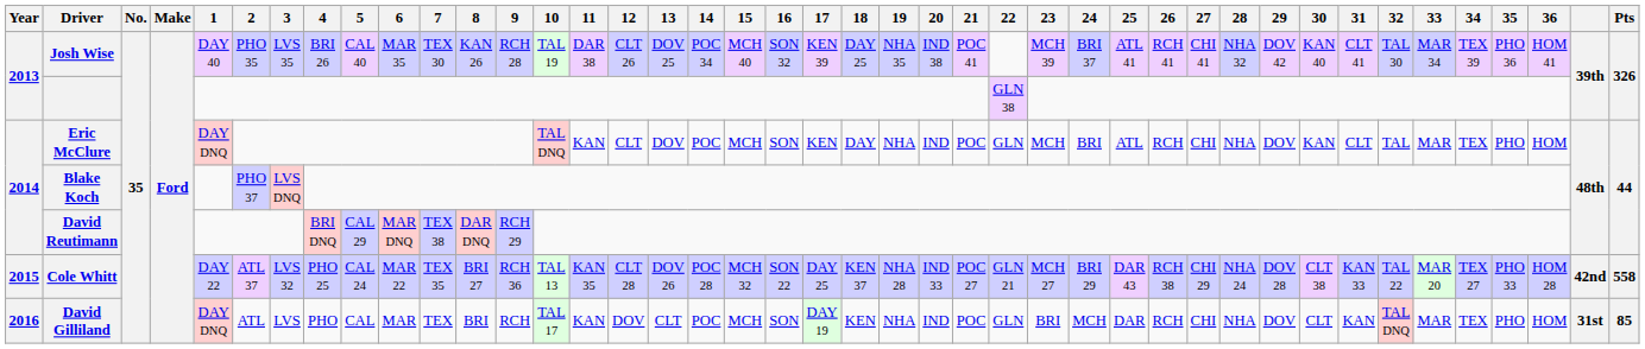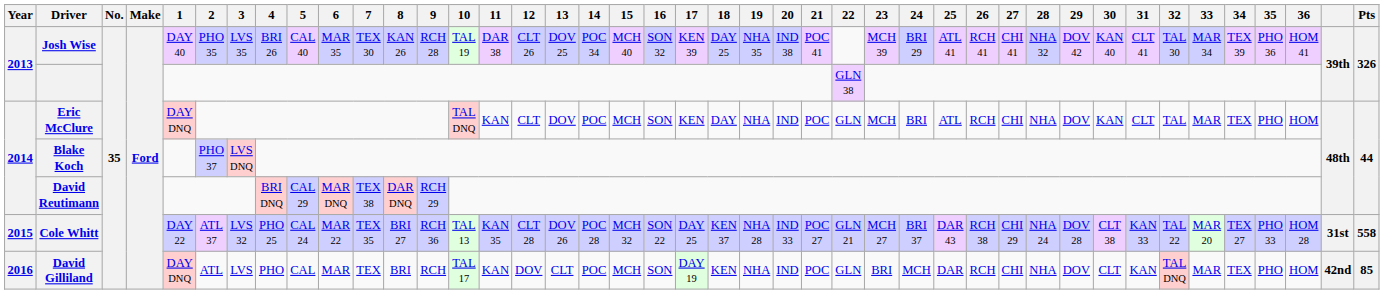 <table class="wikitable" style="text-align:center; font-size:75%">
 <tr>
 <th>Year</th>
 <th>Driver</th>
 <th>No.</th>
 <th>Make</th>
 <th>1</th>
 <th>2</th>
 <th>3</th>
 <th>4</th>
 <th>5</th>
 <th>6</th>
 <th>7</th>
 <th>8</th>
 <th>9</th>
 <th>10</th>
 <th>11</th>
 <th>12</th>
 <th>13</th>
 <th>14</th>
 <th>15</th>
 <th>16</th>
 <th>17</th>
 <th>18</th>
 <th>19</th>
 <th>20</th>
 <th>21</th>
 <th>22</th>
 <th>23</th>
 <th>24</th>
 <th>25</th>
 <th>26</th>
 <th>27</th>
 <th>28</th>
 <th>29</th>
 <th>30</th>
 <th>31</th>
 <th>32</th>
 <th>33</th>
 <th>34</th>
 <th>35</th>
 <th>36</th>
 <th></th>
 <th>Pts</th>
 </tr>
 <tr>
 <th rowspan=2><a href='#'>2013</a></th>
 <th><a href='#'>Josh Wise</a></th>
 <th rowspan=8>35</th>
 <th rowspan=8><a href='#'>Ford</a></th>
 <td style="background:#EFCFFF;"><a href='#'>DAY</a><br><small>40</small></td>
 <td style="background:#CFCFFF;"><a href='#'>PHO</a><br><small>35</small></td>
 <td style="background:#CFCFFF;"><a href='#'>LVS</a><br><small>35</small></td>
 <td style="background:#CFCFFF;"><a href='#'>BRI</a><br><small>26</small></td>
 <td style="background:#EFCFFF;"><a href='#'>CAL</a><br><small>40</small></td>
 <td style="background:#CFCFFF;"><a href='#'>MAR</a><br><small>35</small></td>
 <td style="background:#CFCFFF;"><a href='#'>TEX</a><br><small>30</small></td>
 <td style="background:#CFCFFF;"><a href='#'>KAN</a><br><small>26</small></td>
 <td style="background:#CFCFFF;"><a href='#'>RCH</a><br><small>28</small></td>
 <td style="background:#DFFFDF;"><a href='#'>TAL</a><br><small>19</small></td>
 <td style="background:#EFCFFF;"><a href='#'>DAR</a><br><small>38</small></td>
 <td style="background:#CFCFFF;"><a href='#'>CLT</a><br><small>26</small></td>
 <td style="background:#CFCFFF;"><a href='#'>DOV</a><br><small>25</small></td>
 <td style="background:#CFCFFF;"><a href='#'>POC</a><br><small>34</small></td>
 <td style="background:#EFCFFF;"><a href='#'>MCH</a><br><small>40</small></td>
 <td style="background:#CFCFFF;"><a href='#'>SON</a><br><small>32</small></td>
 <td style="background:#EFCFFF;"><a href='#'>KEN</a><br><small>39</small></td>
 <td style="background:#CFCFFF;"><a href='#'>DAY</a><br><small>25</small></td>
 <td style="background:#CFCFFF;"><a href='#'>NHA</a><br><small>35</small></td>
 <td style="background:#CFCFFF;"><a href='#'>IND</a><br><small>38</small></td>
 <td style="background:#EFCFFF;"><a href='#'>POC</a><br><small>41</small></td>
 <td></td>
 <td style="background:#EFCFFF;"><a href='#'>MCH</a><br><small>39</small></td>
-<td style="background:#CFCFFF;"><a href='#'>BRI</a><br><small>37</small></td>
+<td style="background:#CFCFFF;"><a href='#'>BRI</a><br><small>29</small></td>
 <td style="background:#EFCFFF;"><a href='#'>ATL</a><br><small>41</small></td>
 <td style="background:#EFCFFF;"><a href='#'>RCH</a><br><small>41</small></td>
 <td style="background:#EFCFFF;"><a href='#'>CHI</a><br><small>41</small></td>
 <td style="background:#CFCFFF;"><a href='#'>NHA</a><br><small>32</small></td>
 <td style="background:#EFCFFF;"><a href='#'>DOV</a><br><small>42</small></td>
 <td style="background:#EFCFFF;"><a href='#'>KAN</a><br><small>40</small></td>
 <td style="background:#EFCFFF;"><a href='#'>CLT</a><br><small>41</small></td>
 <td style="background:#CFCFFF;"><a href='#'>TAL</a><br><small>30</small></td>
 <td style="background:#CFCFFF;"><a href='#'>MAR</a><br><small>34</small></td>
 <td style="background:#EFCFFF;"><a href='#'>TEX</a><br><small>39</small></td>
 <td style="background:#EFCFFF;"><a href='#'>PHO</a><br><small>36</small></td>
 <td style="background:#EFCFFF;"><a href='#'>HOM</a><br><small>41</small></td>
 <th rowspan=2>39th</th>
 <th rowspan=2>326</th>
 </tr>
 <tr>
 <th></th>
 <td colspan=21></td>
 <td style="background:#EFCFFF;"><a href='#'>GLN</a><br><small>38</small></td>
 <td colspan=14></td>
 </tr>
 <tr>
 <th rowspan=3><a href='#'>2014</a></th>
 <th><a href='#'>Eric McClure</a></th>
 <td style="background:#FFCFCF;"><a href='#'>DAY</a><br><small>DNQ</small></td>
 <td colspan=8></td>
 <td style="background:#FFCFCF;"><a href='#'>TAL</a><br><small>DNQ</small></td>
 <td><a href='#'>KAN</a></td>
 <td><a href='#'>CLT</a></td>
 <td><a href='#'>DOV</a></td>
 <td><a href='#'>POC</a></td>
 <td><a href='#'>MCH</a></td>
 <td><a href='#'>SON</a></td>
 <td><a href='#'>KEN</a></td>
 <td><a href='#'>DAY</a></td>
 <td><a href='#'>NHA</a></td>
 <td><a href='#'>IND</a></td>
 <td><a href='#'>POC</a></td>
 <td><a href='#'>GLN</a></td>
 <td><a href='#'>MCH</a></td>
 <td><a href='#'>BRI</a></td>
 <td><a href='#'>ATL</a></td>
 <td><a href='#'>RCH</a></td>
 <td><a href='#'>CHI</a></td>
 <td><a href='#'>NHA</a></td>
 <td><a href='#'>DOV</a></td>
 <td><a href='#'>KAN</a></td>
 <td><a href='#'>CLT</a></td>
 <td><a href='#'>TAL</a></td>
 <td><a href='#'>MAR</a></td>
 <td><a href='#'>TEX</a></td>
 <td><a href='#'>PHO</a></td>
 <td><a href='#'>HOM</a></td>
 <th rowspan=3>48th</th>
 <th rowspan=3>44</th>
 </tr>
 <tr>
 <th><a href='#'>Blake Koch</a></th>
 <td></td>
 <td style="background:#CFCFFF;"><a href='#'>PHO</a><br><small>37</small></td>
 <td style="background:#FFCFCF;"><a href='#'>LVS</a><br><small>DNQ</small></td>
 <td colspan=33></td>
 </tr>
 <tr>
 <th><a href='#'>David Reutimann</a></th>
 <td colspan=3></td>
 <td style="background:#FFCFCF;"><a href='#'>BRI</a><br><small>DNQ</small></td>
 <td style="background:#CFCFFF;"><a href='#'>CAL</a><br><small>29</small></td>
 <td style="background:#FFCFCF;"><a href='#'>MAR</a><br><small>DNQ</small></td>
 <td style="background:#CFCFFF;"><a href='#'>TEX</a><br><small>38</small></td>
 <td style="background:#FFCFCF;"><a href='#'>DAR</a><br><small>DNQ</small></td>
 <td style="background:#CFCFFF;"><a href='#'>RCH</a><br><small>29</small></td>
 <td colspan=27></td>
 </tr>
 <tr>
 <th><a href='#'>2015</a></th>
 <th><a href='#'>Cole Whitt</a></th>
 <td style="background:#CFCFFF;"><a href='#'>DAY</a><br><small>22</small></td>
 <td style="background:#EFCFFF;"><a href='#'>ATL</a><br><small>37</small></td>
 <td style="background:#CFCFFF;"><a href='#'>LVS</a><br><small>32</small></td>
 <td style="background:#CFCFFF;"><a href='#'>PHO</a><br><small>25</small></td>
 <td style="background:#CFCFFF;"><a href='#'>CAL</a><br><small>24</small></td>
 <td style="background:#CFCFFF;"><a href='#'>MAR</a><br><small>22</small></td>
 <td style="background:#CFCFFF;"><a href='#'>TEX</a><br><small>35</small></td>
 <td style="background:#CFCFFF;"><a href='#'>BRI</a><br><small>27</small></td>
 <td style="background:#CFCFFF;"><a href='#'>RCH</a><br><small>36</small></td>
 <td style="background:#DFFFDF;"><a href='#'>TAL</a><br><small>13</small></td>
 <td style="background:#CFCFFF;"><a href='#'>KAN</a><br><small>35</small></td>
 <td style="background:#CFCFFF;"><a href='#'>CLT</a><br><small>28</small></td>
 <td style="background:#CFCFFF;"><a href='#'>DOV</a><br><small>26</small></td>
 <td style="background:#CFCFFF;"><a href='#'>POC</a><br><small>28</small></td>
 <td style="background:#CFCFFF;"><a href='#'>MCH</a><br><small>32</small></td>
 <td style="background:#CFCFFF;"><a href='#'>SON</a><br><small>22</small></td>
 <td style="background:#CFCFFF;"><a href='#'>DAY</a><br><small>25</small></td>
 <td style="background:#CFCFFF;"><a href='#'>KEN</a><br><small>37</small></td>
 <td style="background:#CFCFFF;"><a href='#'>NHA</a><br><small>28</small></td>
 <td style="background:#CFCFFF;"><a href='#'>IND</a><br><small>33</small></td>
 <td style="background:#CFCFFF;"><a href='#'>POC</a><br><small>27</small></td>
 <td style="background:#CFCFFF;"><a href='#'>GLN</a><br><small>21</small></td>
 <td style="background:#CFCFFF;"><a href='#'>MCH</a><br><small>27</small></td>
-<td style="background:#CFCFFF;"><a href='#'>BRI</a><br><small>29</small></td>
+<td style="background:#CFCFFF;"><a href='#'>BRI</a><br><small>37</small></td>
 <td style="background:#EFCFFF;"><a href='#'>DAR</a><br><small>43</small></td>
 <td style="background:#CFCFFF;"><a href='#'>RCH</a><br><small>38</small></td>
 <td style="background:#CFCFFF;"><a href='#'>CHI</a><br><small>29</small></td>
 <td style="background:#CFCFFF;"><a href='#'>NHA</a><br><small>24</small></td>
 <td style="background:#CFCFFF;"><a href='#'>DOV</a><br><small>28</small></td>
 <td style="background:#EFCFFF;"><a href='#'>CLT</a><br><small>38</small></td>
 <td style="background:#CFCFFF;"><a href='#'>KAN</a><br><small>33</small></td>
 <td style="background:#CFCFFF;"><a href='#'>TAL</a><br><small>22</small></td>
 <td style="background:#DFFFDF;"><a href='#'>MAR</a><br><small>20</small></td>
 <td style="background:#CFCFFF;"><a href='#'>TEX</a><br><small>27</small></td>
 <td style="background:#CFCFFF;"><a href='#'>PHO</a><br><small>33</small></td>
 <td style="background:#CFCFFF;"><a href='#'>HOM</a><br><small>28</small></td>
-<th>42nd</th>
+<th>31st</th>
 <th>558</th>
 </tr>
 <tr>
 <th><a href='#'>2016</a></th>
 <th><a href='#'>David Gilliland</a></th>
 <td style="background:#FFCFCF;"><a href='#'>DAY</a><br><small>DNQ</small></td>
 <td><a href='#'>ATL</a></td>
 <td><a href='#'>LVS</a></td>
 <td><a href='#'>PHO</a></td>
 <td><a href='#'>CAL</a></td>
 <td><a href='#'>MAR</a></td>
 <td><a href='#'>TEX</a></td>
 <td><a href='#'>BRI</a></td>
 <td><a href='#'>RCH</a></td>
 <td style="background:#DFFFDF;"><a href='#'>TAL</a><br><small>17</small></td>
 <td><a href='#'>KAN</a></td>
 <td><a href='#'>DOV</a></td>
 <td><a href='#'>CLT</a></td>
 <td><a href='#'>POC</a></td>
 <td><a href='#'>MCH</a></td>
 <td><a href='#'>SON</a></td>
 <td style="background:#DFFFDF;"><a href='#'>DAY</a><br><small>19</small></td>
 <td><a href='#'>KEN</a></td>
 <td><a href='#'>NHA</a></td>
 <td><a href='#'>IND</a></td>
 <td><a href='#'>POC</a></td>
 <td><a href='#'>GLN</a></td>
 <td><a href='#'>BRI</a></td>
 <td><a href='#'>MCH</a></td>
 <td><a href='#'>DAR</a></td>
 <td><a href='#'>RCH</a></td>
 <td><a href='#'>CHI</a></td>
 <td><a href='#'>NHA</a></td>
 <td><a href='#'>DOV</a></td>
 <td><a href='#'>CLT</a></td>
 <td><a href='#'>KAN</a></td>
 <td style="background:#FFCFCF;"><a href='#'>TAL</a><br><small>DNQ</small></td>
 <td><a href='#'>MAR</a></td>
 <td><a href='#'>TEX</a></td>
 <td><a href='#'>PHO</a></td>
 <td><a href='#'>HOM</a></td>
-<th>31st</th>
+<th>42nd</th>
 <th>85</th>
 </tr>
 </table>
